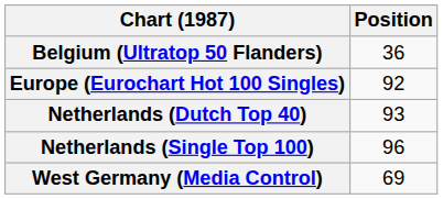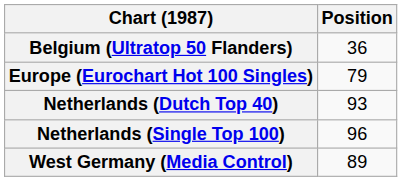 <table class="wikitable sortable plainrowheaders" style="text-align:center">
 <tr>
 <th>Chart (1987)</th>
 <th>Position</th>
 </tr>
 <tr>
 <th scope="row">Belgium (<a href='#'>Ultratop 50</a> Flanders)</th>
 <td>36</td>
 </tr>
 <tr>
 <th scope="row">Europe (<a href='#'>Eurochart Hot 100 Singles</a>)</th>
-<td>92</td>
+<td>79</td>
 </tr>
 <tr>
 <th scope="row">Netherlands (<a href='#'>Dutch Top 40</a>)</th>
 <td>93</td>
 </tr>
 <tr>
 <th scope="row">Netherlands (<a href='#'>Single Top 100</a>)</th>
 <td>96</td>
 </tr>
 <tr>
 <th scope="row">West Germany (<a href='#'>Media Control</a>)</th>
-<td>69</td>
+<td>89</td>
 </tr>
 </table>
